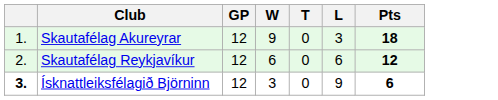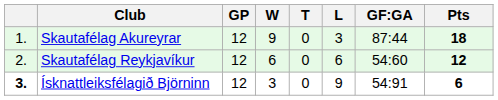 <table class="wikitable">
 <tr>
 <th width="30"></th>
 <th width="200">Club</th>
 <th width="30">GP</th>
 <th width="30">W</th>
 <th width="30">T</th>
 <th width="30">L</th>
+<th width="70">GF:GA</th>
 <th width="70">Pts</th>
 </tr>
 <tr bgcolor="#e6fae6" align="center">
 <td>1.</td>
 <td align="left"><a href='#'>Skautafélag Akureyrar</a></td>
 <td>12</td>
 <td>9</td>
 <td>0</td>
 <td>3</td>
+<td>87:44</td>
 <td><strong>18</strong></td>
 </tr>
 <tr bgcolor="#e6fae6" align="center">
 <td>2.</td>
 <td align="left"><a href='#'>Skautafélag Reykjavíkur</a></td>
 <td>12</td>
 <td>6</td>
 <td>0</td>
 <td>6</td>
+<td>54:60</td>
 <td><strong>12</strong></td>
 </tr>
 <tr bgcolor="#FFFFFF" align="center">
 <td><strong>3.</strong></td>
 <td align="left"><a href='#'>Ísknattleiksfélagið Björninn</a></td>
 <td>12</td>
 <td>3</td>
 <td>0</td>
 <td>9</td>
+<td>54:91</td>
 <td><strong>6</strong></td>
 </tr>
 </table>
